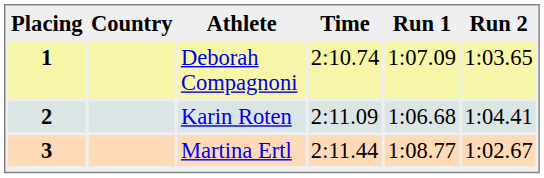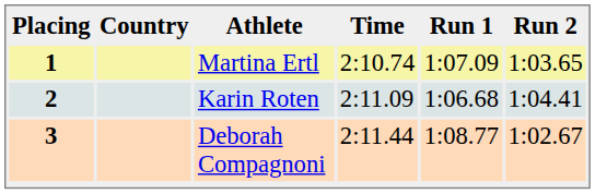 <table style="border-style:solid;border-width:1px;border-color:#808080;background-color:#EFEFEF" cellspacing="2" cellpadding="2" width="380px">
 <tr bgcolor="#EFEFEF">
 <th>Placing</th>
 <th>Country</th>
 <th>Athlete</th>
 <th>Time</th>
 <th>Run 1</th>
 <th>Run 2</th>
 </tr>
 <tr align="center" valign="top" bgcolor="#F7F6A8">
 <th>1</th>
 <td></td>
-<td align="left"><a href='#'>Deborah Compagnoni</a></td>
+<td align="left"><a href='#'>Martina Ertl</a></td>
 <td align="left">2:10.74</td>
 <td>1:07.09</td>
 <td>1:03.65</td>
 </tr>
 <tr align="center" valign="top" bgcolor="#DCE5E5">
 <th>2</th>
 <td></td>
 <td align="left"><a href='#'>Karin Roten</a></td>
 <td align="left">2:11.09</td>
 <td>1:06.68</td>
 <td>1:04.41</td>
 </tr>
 <tr align="center" valign="top" bgcolor="#FFDAB9">
 <th>3</th>
 <td></td>
-<td align="left"><a href='#'>Martina Ertl</a></td>
+<td align="left"><a href='#'>Deborah Compagnoni</a></td>
 <td align="left">2:11.44</td>
 <td>1:08.77</td>
 <td>1:02.67</td>
 </tr>
 <tr align="center" valign="top" bgcolor="#FFFFFF">
 </tr>
 </table>
